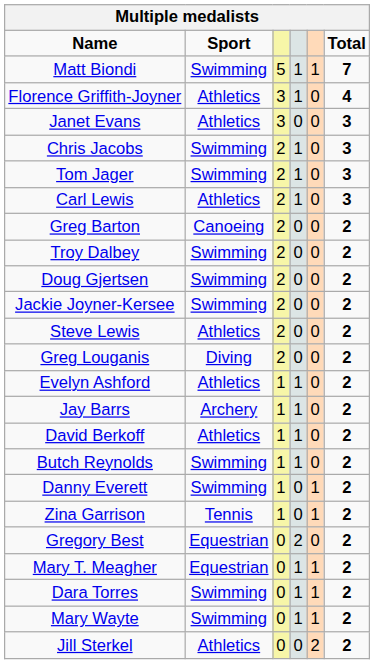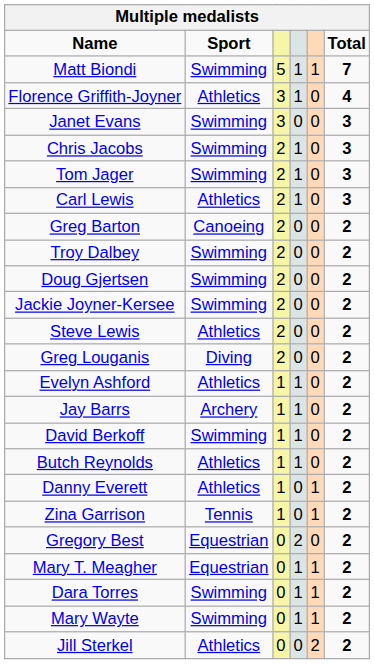 <table class=wikitable style="font-size:85%; float:right;text-align:center">
 <tr bgcolor=EFEFEF>
 <th colspan=7>Multiple medalists</th>
 </tr>
 <tr>
 <td><strong>Name</strong></td>
 <td><strong>Sport</strong></td>
 <td bgcolor=F7F6A8></td>
 <td bgcolor=DCE5E5></td>
 <td bgcolor=FFDAB9></td>
 <td><strong>Total</strong></td>
 </tr>
 <tr>
 <td><a href='#'>Matt Biondi</a></td>
 <td><a href='#'>Swimming</a></td>
 <td bgcolor=F7F6A8>5</td>
 <td bgcolor=DCE5E5>1</td>
 <td bgcolor=FFDAB9>1</td>
 <td><strong>7</strong></td>
 </tr>
 <tr>
 <td><a href='#'>Florence Griffith-Joyner</a></td>
 <td><a href='#'>Athletics</a></td>
 <td bgcolor=F7F6A8>3</td>
 <td bgcolor=DCE5E5>1</td>
 <td bgcolor=FFDAB9>0</td>
 <td><strong>4</strong></td>
 </tr>
 <tr>
 <td><a href='#'>Janet Evans</a></td>
-<td><a href='#'>Athletics</a></td>
+<td><a href='#'>Swimming</a></td>
 <td bgcolor=F7F6A8>3</td>
 <td bgcolor=DCE5E5>0</td>
 <td bgcolor=FFDAB9>0</td>
 <td><strong>3</strong></td>
 </tr>
 <tr>
 <td><a href='#'>Chris Jacobs</a></td>
 <td><a href='#'>Swimming</a></td>
 <td bgcolor=F7F6A8>2</td>
 <td bgcolor=DCE5E5>1</td>
 <td bgcolor=FFDAB9>0</td>
 <td><strong>3</strong></td>
 </tr>
 <tr>
 <td><a href='#'>Tom Jager</a></td>
 <td><a href='#'>Swimming</a></td>
 <td bgcolor=F7F6A8>2</td>
 <td bgcolor=DCE5E5>1</td>
 <td bgcolor=FFDAB9>0</td>
 <td><strong>3</strong></td>
 </tr>
 <tr>
 <td><a href='#'>Carl Lewis</a></td>
 <td><a href='#'>Athletics</a></td>
 <td bgcolor=F7F6A8>2</td>
 <td bgcolor=DCE5E5>1</td>
 <td bgcolor=FFDAB9>0</td>
 <td><strong>3</strong></td>
 </tr>
 <tr>
 <td><a href='#'>Greg Barton</a></td>
 <td><a href='#'>Canoeing</a></td>
 <td bgcolor=F7F6A8>2</td>
 <td bgcolor=DCE5E5>0</td>
 <td bgcolor=FFDAB9>0</td>
 <td><strong>2</strong></td>
 </tr>
 <tr>
 <td><a href='#'>Troy Dalbey</a></td>
 <td><a href='#'>Swimming</a></td>
 <td bgcolor=F7F6A8>2</td>
 <td bgcolor=DCE5E5>0</td>
 <td bgcolor=FFDAB9>0</td>
 <td><strong>2</strong></td>
 </tr>
 <tr>
 <td><a href='#'>Doug Gjertsen</a></td>
 <td><a href='#'>Swimming</a></td>
 <td bgcolor=F7F6A8>2</td>
 <td bgcolor=DCE5E5>0</td>
 <td bgcolor=FFDAB9>0</td>
 <td><strong>2</strong></td>
 </tr>
 <tr>
 <td><a href='#'>Jackie Joyner-Kersee</a></td>
 <td><a href='#'>Swimming</a></td>
 <td bgcolor=F7F6A8>2</td>
 <td bgcolor=DCE5E5>0</td>
 <td bgcolor=FFDAB9>0</td>
 <td><strong>2</strong></td>
 </tr>
 <tr>
 <td><a href='#'>Steve Lewis</a></td>
 <td><a href='#'>Athletics</a></td>
 <td bgcolor=F7F6A8>2</td>
 <td bgcolor=DCE5E5>0</td>
 <td bgcolor=FFDAB9>0</td>
 <td><strong>2</strong></td>
 </tr>
 <tr>
 <td><a href='#'>Greg Louganis</a></td>
 <td><a href='#'>Diving</a></td>
 <td bgcolor=F7F6A8>2</td>
 <td bgcolor=DCE5E5>0</td>
 <td bgcolor=FFDAB9>0</td>
 <td><strong>2</strong></td>
 </tr>
 <tr>
 <td><a href='#'>Evelyn Ashford</a></td>
 <td><a href='#'>Athletics</a></td>
 <td bgcolor=F7F6A8>1</td>
 <td bgcolor=DCE5E5>1</td>
 <td bgcolor=FFDAB9>0</td>
 <td><strong>2</strong></td>
 </tr>
 <tr>
 <td><a href='#'>Jay Barrs</a></td>
 <td><a href='#'>Archery</a></td>
 <td bgcolor=F7F6A8>1</td>
 <td bgcolor=DCE5E5>1</td>
 <td bgcolor=FFDAB9>0</td>
 <td><strong>2</strong></td>
 </tr>
 <tr>
 <td><a href='#'>David Berkoff</a></td>
+<td><a href='#'>Swimming</a></td>
+<td bgcolor=F7F6A8>1</td>
+<td bgcolor=DCE5E5>1</td>
+<td bgcolor=FFDAB9>0</td>
+<td><strong>2</strong></td>
+</tr>
+<tr>
+<td><a href='#'>Butch Reynolds</a></td>
 <td><a href='#'>Athletics</a></td>
 <td bgcolor=F7F6A8>1</td>
 <td bgcolor=DCE5E5>1</td>
 <td bgcolor=FFDAB9>0</td>
 <td><strong>2</strong></td>
 </tr>
 <tr>
-<td><a href='#'>Butch Reynolds</a></td>
-<td><a href='#'>Swimming</a></td>
-<td bgcolor=F7F6A8>1</td>
-<td bgcolor=DCE5E5>1</td>
-<td bgcolor=FFDAB9>0</td>
-<td><strong>2</strong></td>
-</tr>
-<tr>
 <td><a href='#'>Danny Everett</a></td>
-<td><a href='#'>Swimming</a></td>
+<td><a href='#'>Athletics</a></td>
 <td bgcolor=F7F6A8>1</td>
 <td bgcolor=DCE5E5>0</td>
 <td bgcolor=FFDAB9>1</td>
 <td><strong>2</strong></td>
 </tr>
 <tr>
 <td><a href='#'>Zina Garrison</a></td>
 <td><a href='#'>Tennis</a></td>
 <td bgcolor=F7F6A8>1</td>
 <td bgcolor=DCE5E5>0</td>
 <td bgcolor=FFDAB9>1</td>
 <td><strong>2</strong></td>
 </tr>
 <tr>
 <td><a href='#'>Gregory Best</a></td>
 <td><a href='#'>Equestrian</a></td>
 <td bgcolor=F7F6A8>0</td>
 <td bgcolor=DCE5E5>2</td>
 <td bgcolor=FFDAB9>0</td>
 <td><strong>2</strong></td>
 </tr>
 <tr>
 <td><a href='#'>Mary T. Meagher</a></td>
 <td><a href='#'>Equestrian</a></td>
 <td bgcolor=F7F6A8>0</td>
 <td bgcolor=DCE5E5>1</td>
 <td bgcolor=FFDAB9>1</td>
 <td><strong>2</strong></td>
 </tr>
 <tr>
 <td><a href='#'>Dara Torres</a></td>
 <td><a href='#'>Swimming</a></td>
 <td bgcolor=F7F6A8>0</td>
 <td bgcolor=DCE5E5>1</td>
 <td bgcolor=FFDAB9>1</td>
 <td><strong>2</strong></td>
 </tr>
 <tr>
 <td><a href='#'>Mary Wayte</a></td>
 <td><a href='#'>Swimming</a></td>
 <td bgcolor=F7F6A8>0</td>
 <td bgcolor=DCE5E5>1</td>
 <td bgcolor=FFDAB9>1</td>
 <td><strong>2</strong></td>
 </tr>
 <tr>
 <td><a href='#'>Jill Sterkel</a></td>
 <td><a href='#'>Athletics</a></td>
 <td bgcolor=F7F6A8>0</td>
 <td bgcolor=DCE5E5>0</td>
 <td bgcolor=FFDAB9>2</td>
 <td><strong>2</strong></td>
 </tr>
 </table>
